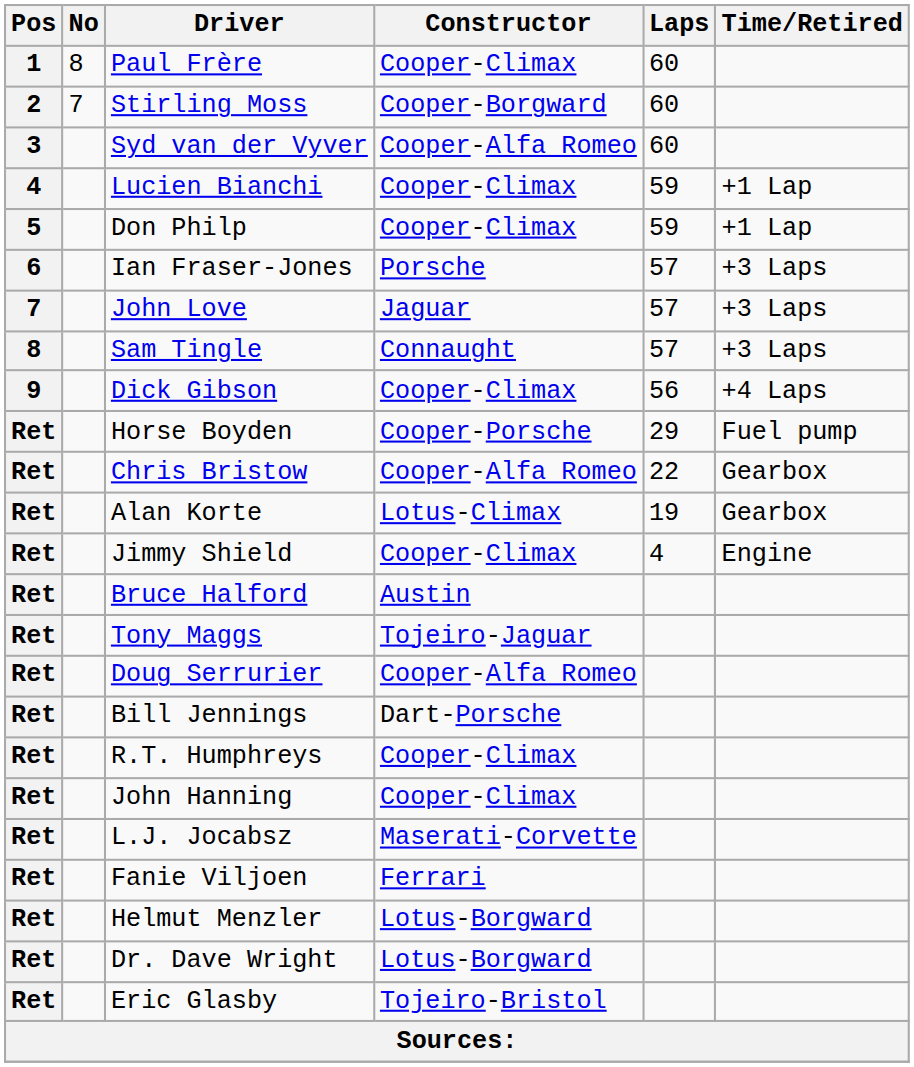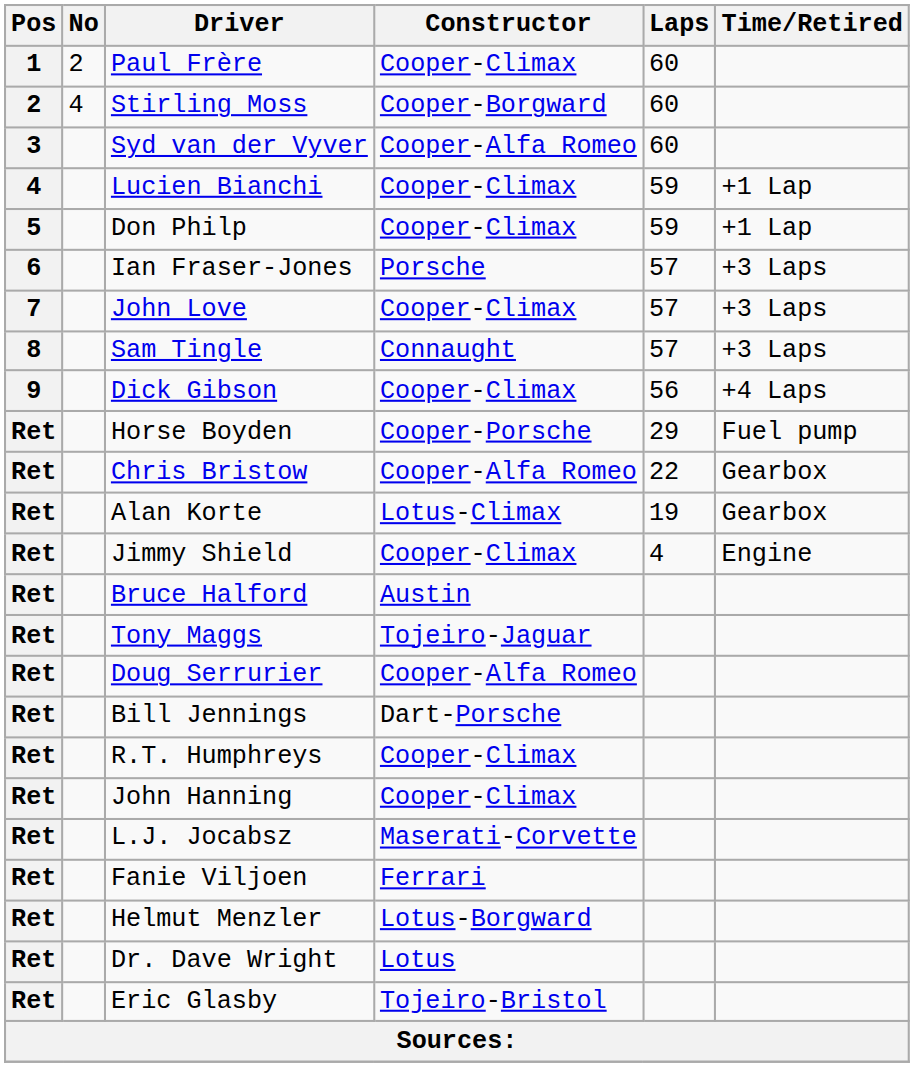 <table class="wikitable" style="font-size: 95%;">
 <tr>
 <th>Pos</th>
 <th>No</th>
 <th>Driver</th>
 <th>Constructor</th>
 <th>Laps</th>
 <th>Time/Retired</th>
 </tr>
 <tr>
 <th>1</th>
-<td>8</td>
+<td>2</td>
 <td> <a href='#'>Paul Frère</a></td>
 <td><a href='#'>Cooper</a>-<a href='#'>Climax</a></td>
 <td>60</td>
 <td></td>
 </tr>
 <tr>
 <th>2</th>
-<td>7</td>
+<td>4</td>
 <td> <a href='#'>Stirling Moss</a></td>
 <td><a href='#'>Cooper</a>-<a href='#'>Borgward</a></td>
 <td>60</td>
 <td></td>
 </tr>
 <tr>
 <th>3</th>
 <td></td>
 <td> <a href='#'>Syd van der Vyver</a></td>
 <td><a href='#'>Cooper</a>-<a href='#'>Alfa Romeo</a></td>
 <td>60</td>
 <td></td>
 </tr>
 <tr>
 <th>4</th>
 <td></td>
 <td> <a href='#'>Lucien Bianchi</a></td>
 <td><a href='#'>Cooper</a>-<a href='#'>Climax</a></td>
 <td>59</td>
 <td>+1 Lap</td>
 </tr>
 <tr>
 <th>5</th>
 <td></td>
 <td> Don Philp</td>
 <td><a href='#'>Cooper</a>-<a href='#'>Climax</a></td>
 <td>59</td>
 <td>+1 Lap</td>
 </tr>
 <tr>
 <th>6</th>
 <td></td>
 <td> Ian Fraser-Jones</td>
 <td><a href='#'>Porsche</a></td>
 <td>57</td>
 <td>+3 Laps</td>
 </tr>
 <tr>
 <th>7</th>
 <td></td>
 <td> <a href='#'>John Love</a></td>
-<td><a href='#'>Jaguar</a></td>
+<td><a href='#'>Cooper</a>-<a href='#'>Climax</a></td>
 <td>57</td>
 <td>+3 Laps</td>
 </tr>
 <tr>
 <th>8</th>
 <td></td>
 <td> <a href='#'>Sam Tingle</a></td>
 <td><a href='#'>Connaught</a></td>
 <td>57</td>
 <td>+3 Laps</td>
 </tr>
 <tr>
 <th>9</th>
 <td></td>
 <td> <a href='#'>Dick Gibson</a></td>
 <td><a href='#'>Cooper</a>-<a href='#'>Climax</a></td>
 <td>56</td>
 <td>+4 Laps</td>
 </tr>
 <tr>
 <th>Ret</th>
 <td></td>
 <td> Horse Boyden</td>
 <td><a href='#'>Cooper</a>-<a href='#'>Porsche</a></td>
 <td>29</td>
 <td>Fuel pump</td>
 </tr>
 <tr>
 <th>Ret</th>
 <td></td>
 <td> <a href='#'>Chris Bristow</a></td>
 <td><a href='#'>Cooper</a>-<a href='#'>Alfa Romeo</a></td>
 <td>22</td>
 <td>Gearbox</td>
 </tr>
 <tr>
 <th>Ret</th>
 <td></td>
 <td> Alan Korte</td>
 <td><a href='#'>Lotus</a>-<a href='#'>Climax</a></td>
 <td>19</td>
 <td>Gearbox</td>
 </tr>
 <tr>
 <th>Ret</th>
 <td></td>
 <td> Jimmy Shield</td>
 <td><a href='#'>Cooper</a>-<a href='#'>Climax</a></td>
 <td>4</td>
 <td>Engine</td>
 </tr>
 <tr>
 <th>Ret</th>
 <td></td>
 <td> <a href='#'>Bruce Halford</a></td>
 <td><a href='#'>Austin</a></td>
 <td></td>
 <td></td>
 </tr>
 <tr>
 <th>Ret</th>
 <td></td>
 <td> <a href='#'>Tony Maggs</a></td>
 <td><a href='#'>Tojeiro</a>-<a href='#'>Jaguar</a></td>
 <td></td>
 <td></td>
 </tr>
 <tr>
 <th>Ret</th>
 <td></td>
 <td> <a href='#'>Doug Serrurier</a></td>
 <td><a href='#'>Cooper</a>-<a href='#'>Alfa Romeo</a></td>
 <td></td>
 <td></td>
 </tr>
 <tr>
 <th>Ret</th>
 <td></td>
 <td> Bill Jennings</td>
 <td>Dart-<a href='#'>Porsche</a></td>
 <td></td>
 <td></td>
 </tr>
 <tr>
 <th>Ret</th>
 <td></td>
 <td> R.T. Humphreys</td>
 <td><a href='#'>Cooper</a>-<a href='#'>Climax</a></td>
 <td></td>
 <td></td>
 </tr>
 <tr>
 <th>Ret</th>
 <td></td>
 <td> John Hanning</td>
 <td><a href='#'>Cooper</a>-<a href='#'>Climax</a></td>
 <td></td>
 <td></td>
 </tr>
 <tr>
 <th>Ret</th>
 <td></td>
 <td> L.J. Jocabsz</td>
 <td><a href='#'>Maserati</a>-<a href='#'>Corvette</a></td>
 <td></td>
 <td></td>
 </tr>
 <tr>
 <th>Ret</th>
 <td></td>
 <td> Fanie Viljoen</td>
 <td><a href='#'>Ferrari</a></td>
 <td></td>
 <td></td>
 </tr>
 <tr>
 <th>Ret</th>
 <td></td>
 <td> Helmut Menzler</td>
 <td><a href='#'>Lotus</a>-<a href='#'>Borgward</a></td>
 <td></td>
 <td></td>
 </tr>
 <tr>
 <th>Ret</th>
 <td></td>
 <td> Dr. Dave Wright</td>
-<td><a href='#'>Lotus</a>-<a href='#'>Borgward</a></td>
+<td><a href='#'>Lotus</a></td>
 <td></td>
 <td></td>
 </tr>
 <tr>
 <th>Ret</th>
 <td></td>
 <td> Eric Glasby</td>
 <td><a href='#'>Tojeiro</a>-<a href='#'>Bristol</a></td>
 <td></td>
 <td></td>
 </tr>
 <tr style="background-color:#E5E4E2" align="center">
 <th colspan=6>Sources: </th>
 </tr>
 <tr>
 </tr>
 </table>
